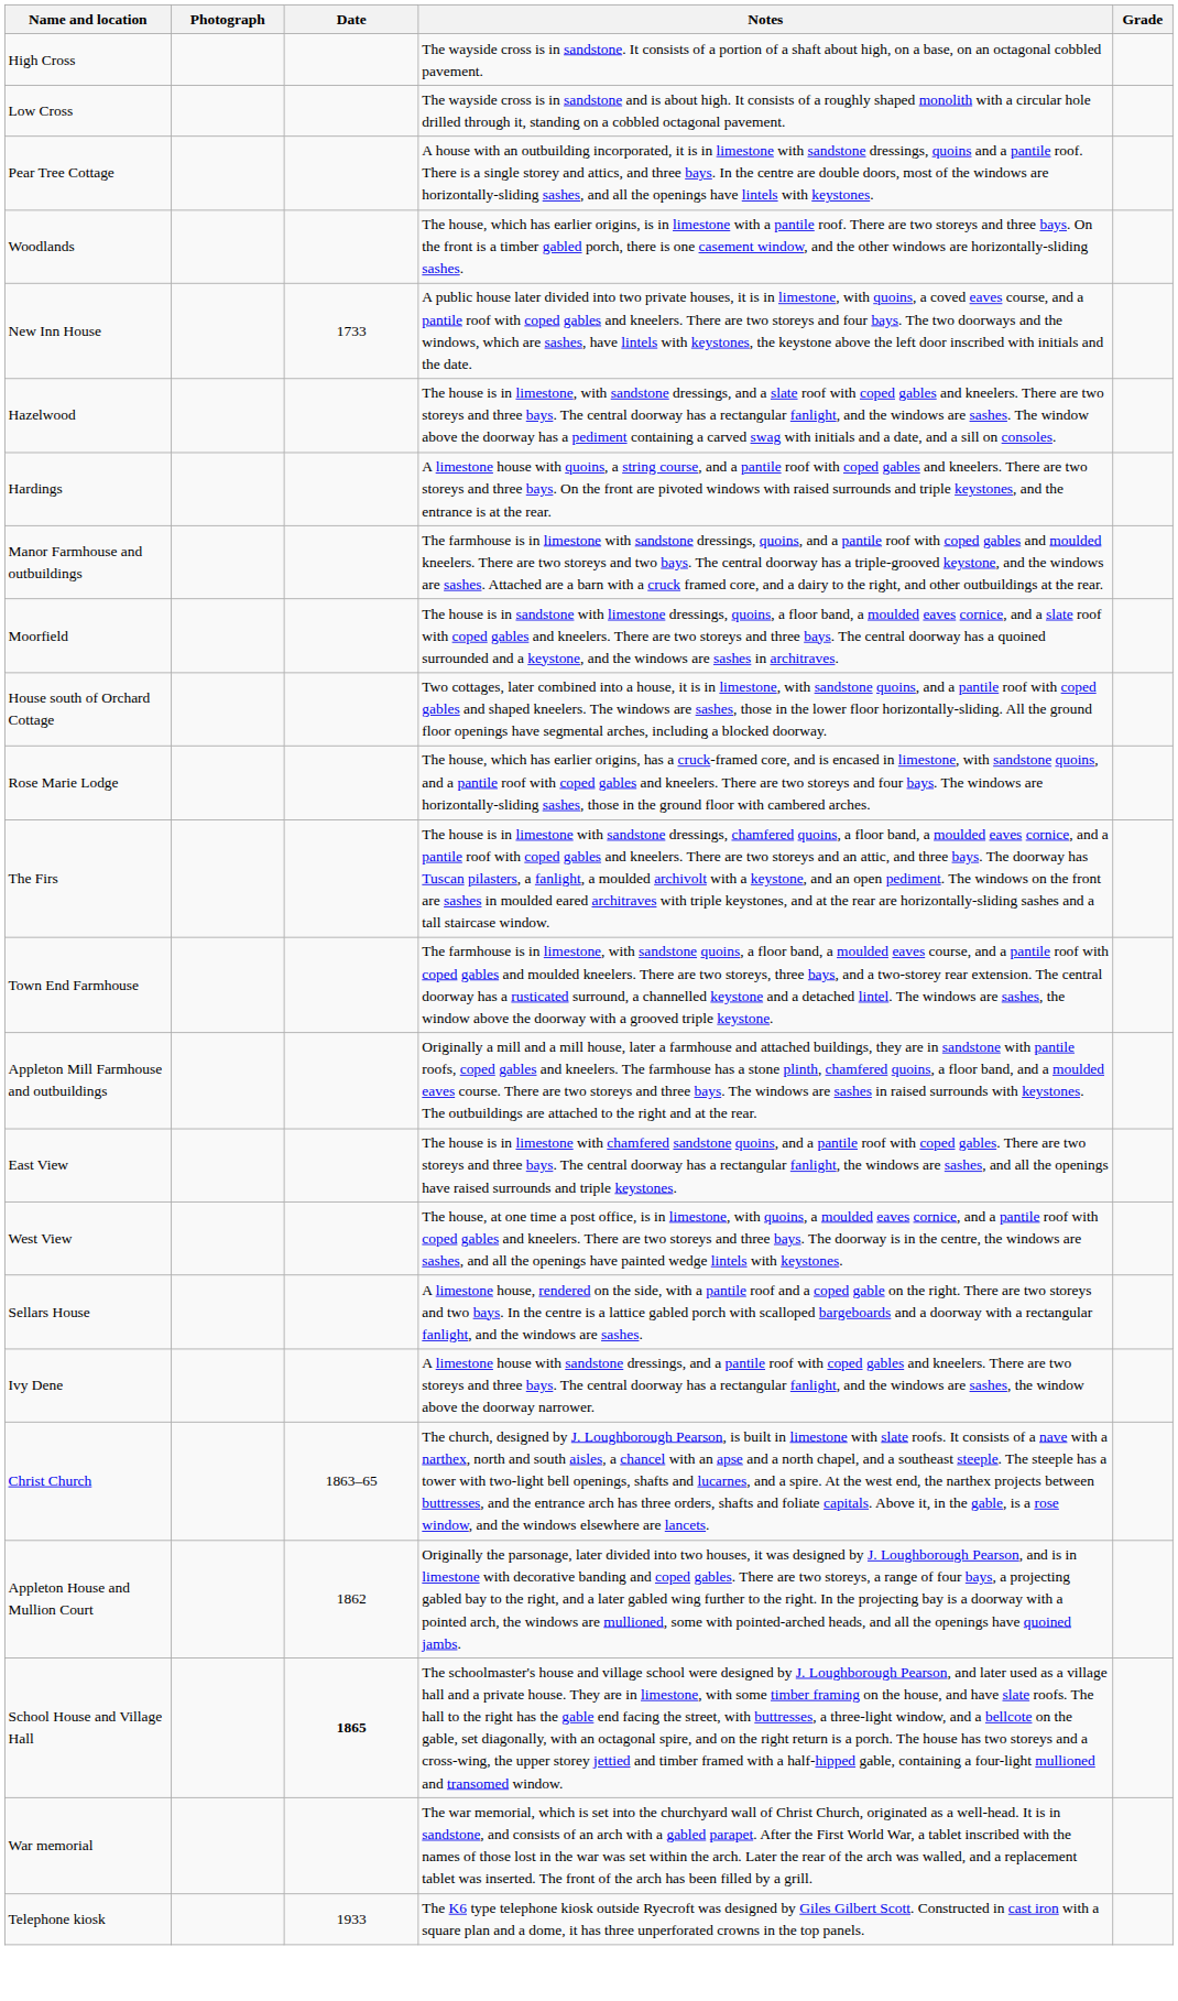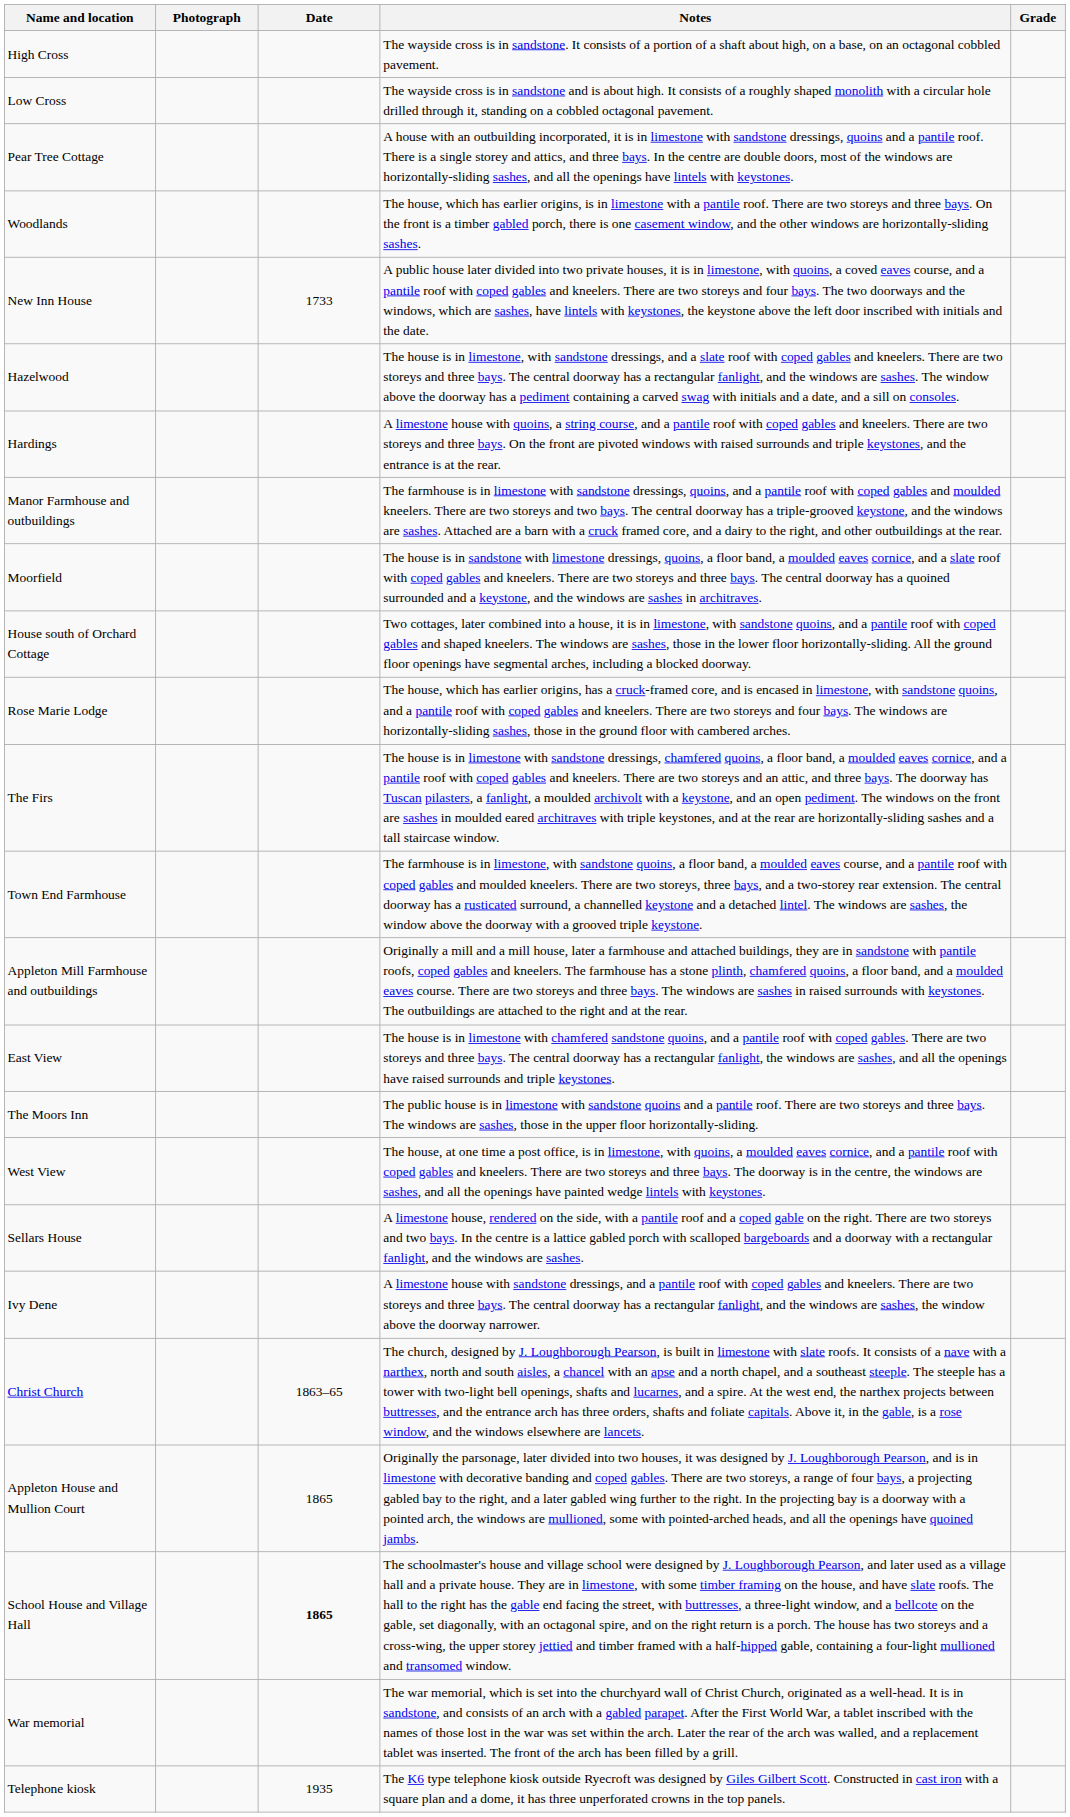 <table class="wikitable sortable plainrowheaders" style="width:100%; border:0px; text-align:left; line-height:150%">
 <tr>
 <th scope="col"  style="width:150px">Name and location</th>
 <th scope="col"  style="width:100px" class="unsortable">Photograph</th>
 <th scope="col"  style="width:120px">Date</th>
 <th scope="col"  style="width:650px" class="unsortable">Notes</th>
 <th scope="col"  style="width:50px">Grade</th>
 </tr>
 <tr>
 <td>High Cross<br><small></small></td>
 <td></td>
 <td align="center"></td>
 <td>The wayside cross is in <a href='#'>sandstone</a>.  It consists of a portion of a shaft about  high, on a base, on an octagonal cobbled pavement.</td>
 <td align="center" ></td>
 </tr>
 <tr>
 <td>Low Cross<br><small></small></td>
 <td></td>
 <td align="center"></td>
 <td>The wayside cross is in <a href='#'>sandstone</a> and is about  high. It consists of a roughly shaped <a href='#'>monolith</a> with a circular hole drilled through it, standing on a cobbled octagonal pavement.</td>
 <td align="center" ></td>
 </tr>
 <tr>
 <td>Pear Tree Cottage<br><small></small></td>
 <td></td>
 <td align="center"></td>
 <td>A house with an outbuilding incorporated, it is in <a href='#'>limestone</a> with <a href='#'>sandstone</a> dressings, <a href='#'>quoins</a> and a <a href='#'>pantile</a> roof.  There is a single storey and attics, and three <a href='#'>bays</a>.  In the centre are double doors, most of the windows are horizontally-sliding <a href='#'>sashes</a>, and all the openings have <a href='#'>lintels</a> with <a href='#'>keystones</a>.</td>
 <td align="center" ></td>
 </tr>
 <tr>
 <td>Woodlands<br><small></small></td>
 <td></td>
 <td align="center"></td>
 <td>The house, which has earlier origins, is in <a href='#'>limestone</a> with a <a href='#'>pantile</a> roof.  There are two storeys and three <a href='#'>bays</a>.  On the front is a timber <a href='#'>gabled</a> porch, there is one <a href='#'>casement window</a>, and the other windows are horizontally-sliding <a href='#'>sashes</a>.</td>
 <td align="center" ></td>
 </tr>
 <tr>
 <td>New Inn House<br><small></small></td>
 <td></td>
 <td align="center">1733</td>
 <td>A public house later divided into two private houses, it is in <a href='#'>limestone</a>, with <a href='#'>quoins</a>, a coved <a href='#'>eaves</a> course, and a <a href='#'>pantile</a> roof with <a href='#'>coped</a> <a href='#'>gables</a> and kneelers.  There are two storeys and four <a href='#'>bays</a>.  The two doorways and the windows, which are <a href='#'>sashes</a>, have <a href='#'>lintels</a> with <a href='#'>keystones</a>, the keystone above the left door inscribed with initials and the date.</td>
 <td align="center" ></td>
 </tr>
 <tr>
 <td>Hazelwood<br><small></small></td>
 <td></td>
 <td align="center"></td>
 <td>The house is in <a href='#'>limestone</a>, with <a href='#'>sandstone</a> dressings, and a <a href='#'>slate</a> roof with <a href='#'>coped</a> <a href='#'>gables</a> and kneelers.  There are two storeys and three <a href='#'>bays</a>.  The central doorway has a rectangular <a href='#'>fanlight</a>, and the windows are <a href='#'>sashes</a>.  The window above the doorway has a <a href='#'>pediment</a> containing a carved <a href='#'>swag</a> with initials and a date, and a sill on <a href='#'>consoles</a>.</td>
 <td align="center" ></td>
 </tr>
 <tr>
 <td>Hardings<br><small></small></td>
 <td></td>
 <td align="center"></td>
 <td>A <a href='#'>limestone</a> house with <a href='#'>quoins</a>, a <a href='#'>string course</a>, and a <a href='#'>pantile</a> roof with <a href='#'>coped</a> <a href='#'>gables</a> and kneelers.  There are two storeys and three <a href='#'>bays</a>.  On the front are pivoted windows with raised surrounds and triple <a href='#'>keystones</a>, and the entrance is at the rear.</td>
 <td align="center" ></td>
 </tr>
 <tr>
 <td>Manor Farmhouse and outbuildings<br><small></small></td>
 <td></td>
 <td align="center"></td>
 <td>The farmhouse is in <a href='#'>limestone</a> with <a href='#'>sandstone</a> dressings, <a href='#'>quoins</a>, and a <a href='#'>pantile</a> roof with <a href='#'>coped</a> <a href='#'>gables</a> and <a href='#'>moulded</a> kneelers.  There are two storeys and two <a href='#'>bays</a>.  The central doorway has a triple-grooved <a href='#'>keystone</a>, and the windows are <a href='#'>sashes</a>.  Attached are a barn with a <a href='#'>cruck</a> framed core, and a dairy to the right, and other outbuildings at the rear.</td>
 <td align="center" ></td>
 </tr>
 <tr>
 <td>Moorfield<br><small></small></td>
 <td></td>
 <td align="center"></td>
 <td>The house is in <a href='#'>sandstone</a> with <a href='#'>limestone</a> dressings, <a href='#'>quoins</a>, a floor band, a <a href='#'>moulded</a> <a href='#'>eaves</a> <a href='#'>cornice</a>, and a <a href='#'>slate</a> roof with <a href='#'>coped</a> <a href='#'>gables</a> and kneelers.  There are two storeys and three <a href='#'>bays</a>.  The central doorway has a quoined surrounded and a <a href='#'>keystone</a>, and the windows are <a href='#'>sashes</a> in <a href='#'>architraves</a>.</td>
 <td align="center" ></td>
 </tr>
 <tr>
 <td>House south of Orchard Cottage<br><small></small></td>
 <td></td>
 <td align="center"></td>
 <td>Two cottages, later combined into a house, it is in <a href='#'>limestone</a>, with <a href='#'>sandstone</a> <a href='#'>quoins</a>, and a <a href='#'>pantile</a> roof with <a href='#'>coped</a> <a href='#'>gables</a> and shaped kneelers.  The windows are <a href='#'>sashes</a>, those in the lower floor horizontally-sliding.  All the ground floor openings have segmental arches, including a blocked doorway.</td>
 <td align="center" ></td>
 </tr>
 <tr>
 <td>Rose Marie Lodge<br><small></small></td>
 <td></td>
 <td align="center"></td>
 <td>The house, which has earlier origins, has a <a href='#'>cruck</a>-framed core, and is encased in <a href='#'>limestone</a>, with <a href='#'>sandstone</a> <a href='#'>quoins</a>, and a <a href='#'>pantile</a> roof with <a href='#'>coped</a> <a href='#'>gables</a> and kneelers.  There are two storeys and four <a href='#'>bays</a>.  The windows are horizontally-sliding <a href='#'>sashes</a>, those in the ground floor with cambered arches.</td>
 <td align="center" ></td>
 </tr>
 <tr>
 <td>The Firs<br><small></small></td>
 <td></td>
 <td align="center"></td>
 <td>The house is in <a href='#'>limestone</a> with <a href='#'>sandstone</a> dressings, <a href='#'>chamfered</a> <a href='#'>quoins</a>, a floor band, a <a href='#'>moulded</a> <a href='#'>eaves</a> <a href='#'>cornice</a>, and a <a href='#'>pantile</a> roof with <a href='#'>coped</a> <a href='#'>gables</a> and kneelers.  There are two storeys and an attic, and three <a href='#'>bays</a>.  The doorway has <a href='#'>Tuscan</a> <a href='#'>pilasters</a>, a <a href='#'>fanlight</a>, a moulded <a href='#'>archivolt</a> with a <a href='#'>keystone</a>, and an open <a href='#'>pediment</a>.  The windows on the front are <a href='#'>sashes</a> in moulded eared <a href='#'>architraves</a> with triple keystones, and at the rear are horizontally-sliding sashes and a tall staircase window.</td>
 <td align="center" ></td>
 </tr>
 <tr>
 <td>Town End Farmhouse<br><small></small></td>
 <td></td>
 <td align="center"></td>
 <td>The farmhouse is in <a href='#'>limestone</a>, with <a href='#'>sandstone</a> <a href='#'>quoins</a>, a  floor band, a <a href='#'>moulded</a> <a href='#'>eaves</a> course, and a <a href='#'>pantile</a> roof with <a href='#'>coped</a> <a href='#'>gables</a> and moulded kneelers.  There are two storeys, three <a href='#'>bays</a>, and a two-storey rear extension.  The central doorway has a <a href='#'>rusticated</a> surround, a channelled <a href='#'>keystone</a> and a detached <a href='#'>lintel</a>.  The windows are <a href='#'>sashes</a>, the window above the doorway with a grooved triple <a href='#'>keystone</a>.</td>
 <td align="center" ></td>
 </tr>
 <tr>
 <td>Appleton Mill Farmhouse and outbuildings<br><small></small></td>
 <td></td>
 <td align="center"></td>
 <td>Originally a mill and a mill house, later a farmhouse and attached buildings, they are in <a href='#'>sandstone</a> with <a href='#'>pantile</a> roofs, <a href='#'>coped</a> <a href='#'>gables</a> and kneelers.  The farmhouse has a stone <a href='#'>plinth</a>, <a href='#'>chamfered</a> <a href='#'>quoins</a>, a floor band, and a <a href='#'>moulded</a> <a href='#'>eaves</a> course.  There are two storeys and three <a href='#'>bays</a>.  The windows are <a href='#'>sashes</a> in raised surrounds with <a href='#'>keystones</a>.  The outbuildings are attached to the right and at the rear.</td>
 <td align="center" ></td>
 </tr>
 <tr>
 <td>East View<br><small></small></td>
 <td></td>
 <td align="center"></td>
 <td>The house is in <a href='#'>limestone</a> with <a href='#'>chamfered</a> <a href='#'>sandstone</a> <a href='#'>quoins</a>, and a <a href='#'>pantile</a> roof with <a href='#'>coped</a> <a href='#'>gables</a>.  There are two storeys and three <a href='#'>bays</a>.  The central doorway has a rectangular <a href='#'>fanlight</a>, the windows are <a href='#'>sashes</a>, and all the openings have raised surrounds and triple <a href='#'>keystones</a>.</td>
 <td align="center" ></td>
 </tr>
 <tr>
+<td>The Moors Inn<br><small></small></td>
+<td></td>
+<td align="center"></td>
+<td>The public house is in <a href='#'>limestone</a> with <a href='#'>sandstone</a> <a href='#'>quoins</a> and a <a href='#'>pantile</a> roof.  There are two storeys and three <a href='#'>bays</a>.  The windows are <a href='#'>sashes</a>, those in the upper floor horizontally-sliding.</td>
+<td align="center" ></td>
+</tr>
+<tr>
 <td>West View<br><small></small></td>
 <td></td>
 <td align="center"></td>
 <td>The house, at one time a post office, is in <a href='#'>limestone</a>, with <a href='#'>quoins</a>, a <a href='#'>moulded</a> <a href='#'>eaves</a> <a href='#'>cornice</a>, and a <a href='#'>pantile</a> roof with <a href='#'>coped</a> <a href='#'>gables</a> and kneelers.  There are two storeys and three <a href='#'>bays</a>.  The doorway is in the centre, the windows are <a href='#'>sashes</a>, and all the openings have painted wedge <a href='#'>lintels</a> with <a href='#'>keystones</a>.</td>
 <td align="center" ></td>
 </tr>
 <tr>
 <td>Sellars House<br><small></small></td>
 <td></td>
 <td align="center"></td>
 <td>A <a href='#'>limestone</a> house, <a href='#'>rendered</a> on the side, with a <a href='#'>pantile</a> roof and a <a href='#'>coped</a> <a href='#'>gable</a> on the right.  There are two storeys and two <a href='#'>bays</a>.  In the centre is a lattice gabled porch with scalloped <a href='#'>bargeboards</a> and a doorway with a rectangular <a href='#'>fanlight</a>, and the windows are <a href='#'>sashes</a>.</td>
 <td align="center" ></td>
 </tr>
 <tr>
 <td>Ivy Dene<br><small></small></td>
 <td></td>
 <td align="center"></td>
 <td>A <a href='#'>limestone</a> house with <a href='#'>sandstone</a> dressings, and a <a href='#'>pantile</a> roof with <a href='#'>coped</a> <a href='#'>gables</a> and kneelers.  There are two storeys and three <a href='#'>bays</a>.  The central doorway has a rectangular <a href='#'>fanlight</a>, and the windows are <a href='#'>sashes</a>, the window above the doorway narrower.</td>
 <td align="center" ></td>
 </tr>
 <tr>
 <td><a href='#'>Christ Church</a><br><small></small></td>
 <td></td>
 <td align="center">1863–65</td>
 <td>The church, designed by <a href='#'>J. Loughborough Pearson</a>, is built in <a href='#'>limestone</a> with <a href='#'>slate</a> roofs. It consists of a <a href='#'>nave</a> with a <a href='#'>narthex</a>, north and south <a href='#'>aisles</a>, a <a href='#'>chancel</a> with an <a href='#'>apse</a> and a north chapel, and a southeast <a href='#'>steeple</a>.  The steeple has a tower with two-light bell openings, shafts and <a href='#'>lucarnes</a>, and a spire.  At the west end, the narthex projects between <a href='#'>buttresses</a>, and the entrance arch has three orders, shafts and foliate <a href='#'>capitals</a>.  Above it, in the <a href='#'>gable</a>, is a <a href='#'>rose window</a>, and the windows elsewhere are <a href='#'>lancets</a>.</td>
 <td align="center" ></td>
 </tr>
 <tr>
 <td>Appleton House and Mullion Court<br><small></small></td>
 <td></td>
-<td align="center">1862</td>
+<td align="center">1865</td>
 <td>Originally the parsonage, later divided into two houses, it was designed by <a href='#'>J. Loughborough Pearson</a>, and is in <a href='#'>limestone</a> with decorative banding and <a href='#'>coped</a> <a href='#'>gables</a>.  There are two storeys, a range of four <a href='#'>bays</a>, a projecting gabled bay to the right, and a later gabled wing further to the right.  In the projecting bay is a doorway with a pointed arch, the windows are <a href='#'>mullioned</a>, some with pointed-arched heads, and all the openings have <a href='#'>quoined</a> <a href='#'>jambs</a>.</td>
 <td align="center" ></td>
 </tr>
 <tr>
 <td>School House and Village Hall<br><small></small></td>
 <td></td>
 <td align="center"><strong>1865</strong></td>
 <td>The schoolmaster's house and village school were designed by <a href='#'>J. Loughborough Pearson</a>, and later used as a village hall and a private house.  They are in <a href='#'>limestone</a>, with some <a href='#'>timber framing</a> on the house, and have <a href='#'>slate</a> roofs.  The hall to the right has the <a href='#'>gable</a> end facing the street, with <a href='#'>buttresses</a>, a three-light window, and a <a href='#'>bellcote</a> on the gable, set diagonally, with an octagonal spire, and on the right return is a porch.  The house has two storeys and a cross-wing, the upper storey <a href='#'>jettied</a> and timber framed with a half-<a href='#'>hipped</a> gable, containing a four-light <a href='#'>mullioned</a> and <a href='#'>transomed</a> window.</td>
 <td align="center" ></td>
 </tr>
 <tr>
 <td>War memorial<br><small></small></td>
 <td></td>
 <td align="center"></td>
 <td>The war memorial, which is set into the churchyard wall of Christ Church, originated as a well-head.  It is in <a href='#'>sandstone</a>, and consists of an arch with a <a href='#'>gabled</a> <a href='#'>parapet</a>.  After the First World War, a tablet inscribed with the names of those lost in the war was set within the arch.  Later the rear of the arch was walled, and a replacement tablet was inserted.  The front of the arch has been filled by a grill.</td>
 <td align="center" ></td>
 </tr>
 <tr>
 <td>Telephone kiosk<br><small></small></td>
 <td></td>
-<td align="center">1933</td>
+<td align="center">1935</td>
 <td>The <a href='#'>K6</a> type telephone kiosk outside Ryecroft was designed by <a href='#'>Giles Gilbert Scott</a>.  Constructed in <a href='#'>cast iron</a> with a square plan and a dome, it has three unperforated crowns in the top panels.</td>
 <td align="center" ></td>
 </tr>
 <tr>
 </tr>
 </table>
